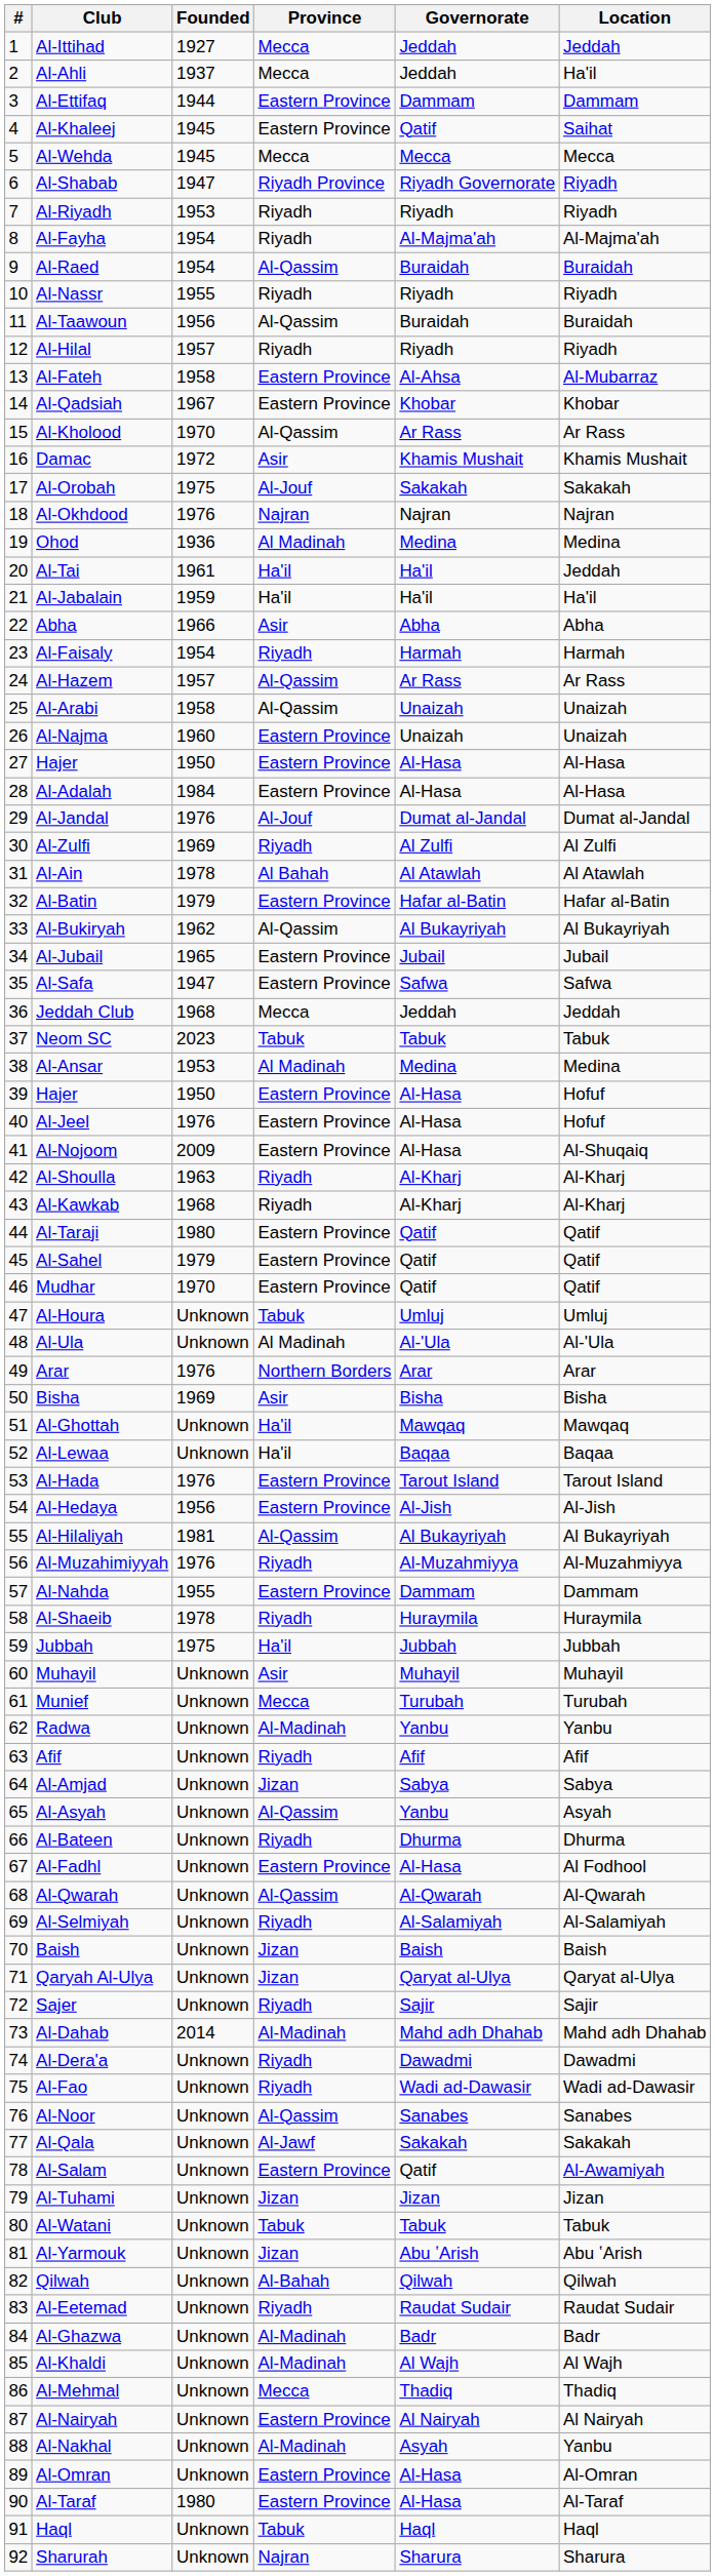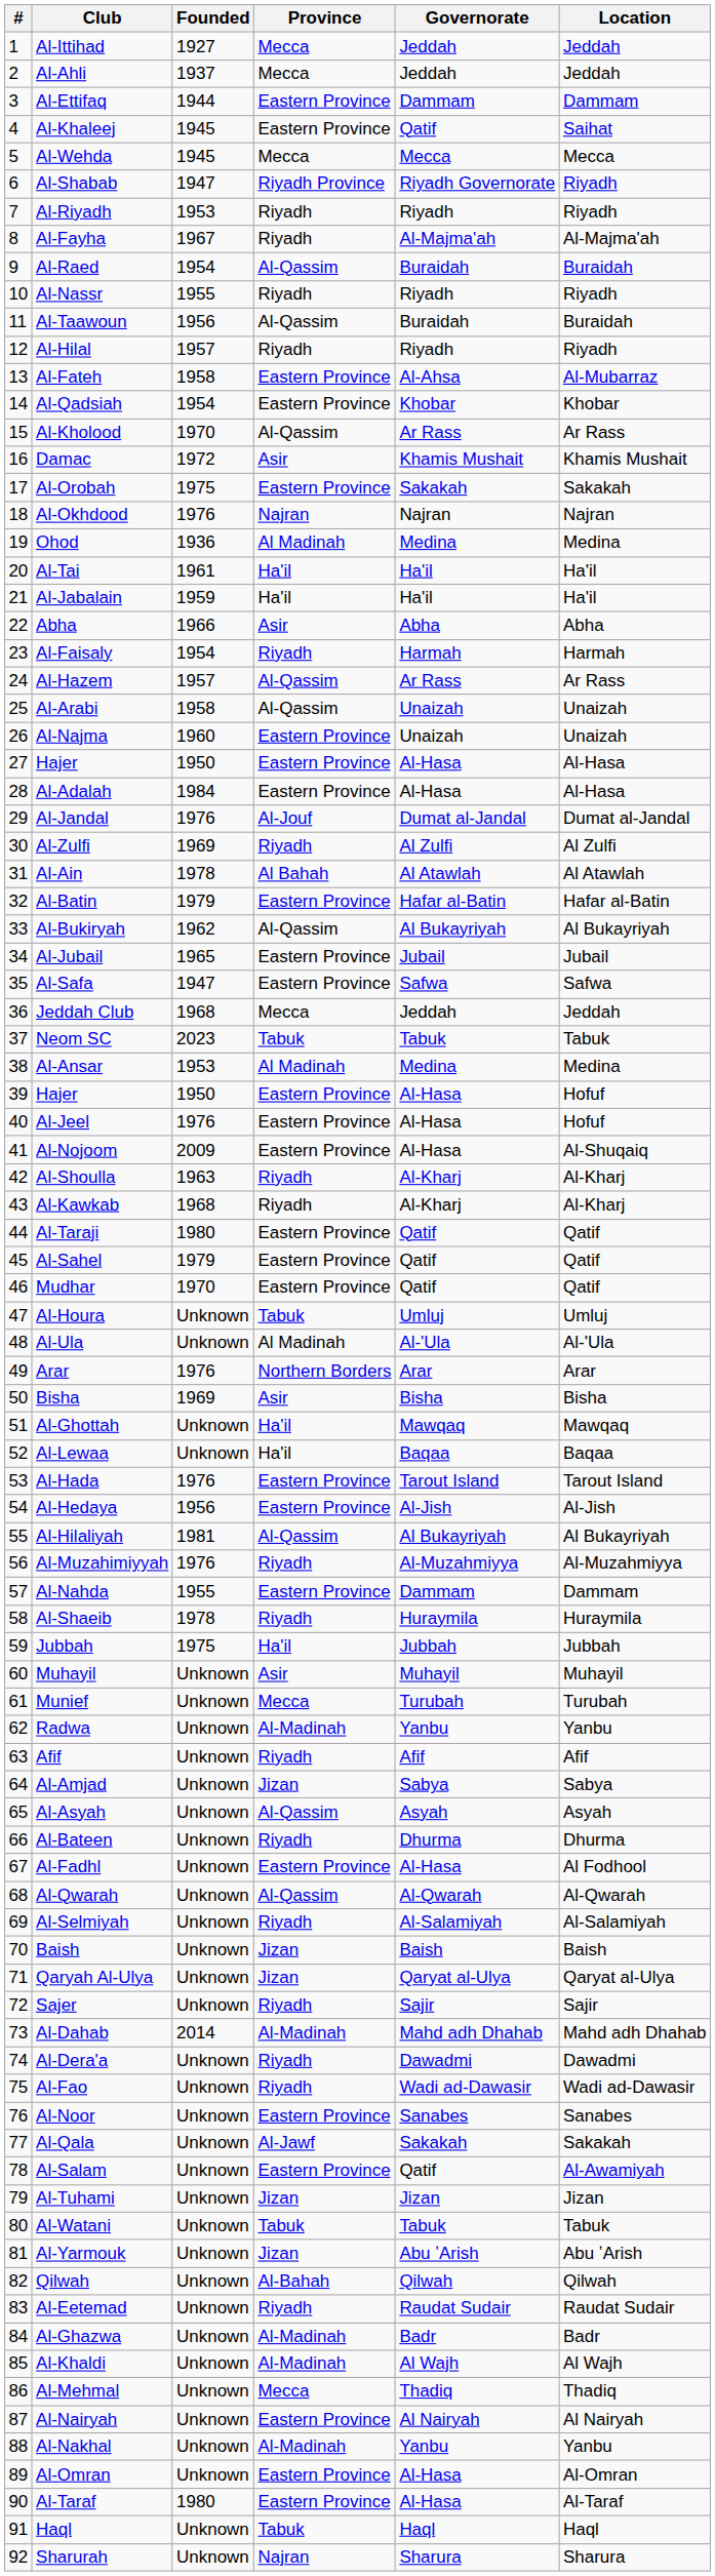 <table class="wikitable sortable nowrap">
 <tr>
 <th>#</th>
 <th>Club</th>
 <th>Founded</th>
 <th>Province</th>
 <th>Governorate</th>
 <th>Location</th>
 </tr>
 <tr>
 <td>1</td>
 <td><a href='#'>Al-Ittihad</a></td>
 <td>1927</td>
 <td><a href='#'>Mecca</a></td>
 <td><a href='#'>Jeddah</a></td>
 <td><a href='#'>Jeddah</a></td>
 </tr>
 <tr>
 <td>2</td>
 <td><a href='#'>Al-Ahli</a></td>
 <td>1937</td>
 <td>Mecca</td>
 <td>Jeddah</td>
-<td>Ha'il</td>
+<td>Jeddah</td>
 </tr>
 <tr>
 <td>3</td>
 <td><a href='#'>Al-Ettifaq</a></td>
 <td>1944</td>
 <td><a href='#'>Eastern Province</a></td>
 <td><a href='#'>Dammam</a></td>
 <td><a href='#'>Dammam</a></td>
 </tr>
 <tr>
 <td>4</td>
 <td><a href='#'>Al-Khaleej</a></td>
 <td>1945</td>
 <td>Eastern Province</td>
 <td><a href='#'>Qatif</a></td>
 <td><a href='#'>Saihat</a></td>
 </tr>
 <tr>
 <td>5</td>
 <td><a href='#'>Al-Wehda</a></td>
 <td>1945</td>
 <td>Mecca</td>
 <td><a href='#'>Mecca</a></td>
 <td>Mecca</td>
 </tr>
 <tr>
 <td>6</td>
 <td><a href='#'>Al-Shabab</a></td>
 <td>1947</td>
 <td><a href='#'>Riyadh Province</a></td>
 <td><a href='#'>Riyadh Governorate</a></td>
 <td><a href='#'>Riyadh</a></td>
 </tr>
 <tr>
 <td>7</td>
 <td><a href='#'>Al-Riyadh</a></td>
 <td>1953</td>
 <td>Riyadh</td>
 <td>Riyadh</td>
 <td>Riyadh</td>
 </tr>
 <tr>
 <td>8</td>
 <td><a href='#'>Al-Fayha</a></td>
-<td>1954</td>
+<td>1967</td>
 <td>Riyadh</td>
 <td><a href='#'>Al-Majma'ah</a></td>
 <td>Al-Majma'ah</td>
 </tr>
 <tr>
 <td>9</td>
 <td><a href='#'>Al-Raed</a></td>
 <td>1954</td>
 <td><a href='#'>Al-Qassim</a></td>
 <td><a href='#'>Buraidah</a></td>
 <td><a href='#'>Buraidah</a></td>
 </tr>
 <tr>
 <td>10</td>
 <td><a href='#'>Al-Nassr</a></td>
 <td>1955</td>
 <td>Riyadh</td>
 <td>Riyadh</td>
 <td>Riyadh</td>
 </tr>
 <tr>
 <td>11</td>
 <td><a href='#'>Al-Taawoun</a></td>
 <td>1956</td>
 <td>Al-Qassim</td>
 <td>Buraidah</td>
 <td>Buraidah</td>
 </tr>
 <tr>
 <td>12</td>
 <td><a href='#'>Al-Hilal</a></td>
 <td>1957</td>
 <td>Riyadh</td>
 <td>Riyadh</td>
 <td>Riyadh</td>
 </tr>
 <tr>
 <td>13</td>
 <td><a href='#'>Al-Fateh</a></td>
 <td>1958</td>
 <td><a href='#'>Eastern Province</a></td>
 <td><a href='#'>Al-Ahsa</a></td>
 <td><a href='#'>Al-Mubarraz</a></td>
 </tr>
 <tr>
 <td>14</td>
 <td><a href='#'>Al-Qadsiah</a></td>
-<td>1967</td>
+<td>1954</td>
 <td>Eastern Province</td>
 <td><a href='#'>Khobar</a></td>
 <td>Khobar</td>
 </tr>
 <tr>
 <td>15</td>
 <td><a href='#'>Al-Kholood</a></td>
 <td>1970</td>
 <td>Al-Qassim</td>
 <td><a href='#'>Ar Rass</a></td>
 <td>Ar Rass</td>
 </tr>
 <tr>
 <td>16</td>
 <td><a href='#'>Damac</a></td>
 <td>1972</td>
 <td><a href='#'>Asir</a></td>
 <td><a href='#'>Khamis Mushait</a></td>
 <td>Khamis Mushait</td>
 </tr>
 <tr>
 <td>17</td>
 <td><a href='#'>Al-Orobah</a></td>
 <td>1975</td>
-<td><a href='#'>Al-Jouf</a></td>
+<td><a href='#'>Eastern Province</a></td>
 <td><a href='#'>Sakakah</a></td>
 <td>Sakakah</td>
 </tr>
 <tr>
 <td>18</td>
 <td><a href='#'>Al-Okhdood</a></td>
 <td>1976</td>
 <td><a href='#'>Najran</a></td>
 <td>Najran</td>
 <td>Najran</td>
 </tr>
 <tr>
 <td>19</td>
 <td><a href='#'>Ohod</a></td>
 <td>1936</td>
 <td><a href='#'>Al Madinah</a></td>
 <td><a href='#'>Medina</a></td>
 <td>Medina</td>
 </tr>
 <tr>
 <td>20</td>
 <td><a href='#'>Al-Tai</a></td>
 <td>1961</td>
 <td><a href='#'>Ha'il</a></td>
 <td><a href='#'>Ha'il</a></td>
-<td>Jeddah</td>
+<td>Ha'il</td>
 </tr>
 <tr>
 <td>21</td>
 <td><a href='#'>Al-Jabalain</a></td>
 <td>1959</td>
 <td>Ha'il</td>
 <td>Ha'il</td>
 <td>Ha'il</td>
 </tr>
 <tr>
 <td>22</td>
 <td><a href='#'>Abha</a></td>
 <td>1966</td>
 <td><a href='#'>Asir</a></td>
 <td><a href='#'>Abha</a></td>
 <td>Abha</td>
 </tr>
 <tr>
 <td>23</td>
 <td><a href='#'>Al-Faisaly</a></td>
 <td>1954</td>
 <td><a href='#'>Riyadh</a></td>
 <td><a href='#'>Harmah</a></td>
 <td>Harmah</td>
 </tr>
 <tr>
 <td>24</td>
 <td><a href='#'>Al-Hazem</a></td>
 <td>1957</td>
 <td><a href='#'>Al-Qassim</a></td>
 <td><a href='#'>Ar Rass</a></td>
 <td>Ar Rass</td>
 </tr>
 <tr>
 <td>25</td>
 <td><a href='#'>Al-Arabi</a></td>
 <td>1958</td>
 <td>Al-Qassim</td>
 <td><a href='#'>Unaizah</a></td>
 <td>Unaizah</td>
 </tr>
 <tr>
 <td>26</td>
 <td><a href='#'>Al-Najma</a></td>
 <td>1960</td>
 <td><a href='#'>Eastern Province</a></td>
 <td>Unaizah</td>
 <td>Unaizah</td>
 </tr>
 <tr>
 <td>27</td>
 <td><a href='#'>Hajer</a></td>
 <td>1950</td>
 <td><a href='#'>Eastern Province</a></td>
 <td><a href='#'>Al-Hasa</a></td>
 <td>Al-Hasa</td>
 </tr>
 <tr>
 <td>28</td>
 <td><a href='#'>Al-Adalah</a></td>
 <td>1984</td>
 <td>Eastern Province</td>
 <td>Al-Hasa</td>
 <td>Al-Hasa</td>
 </tr>
 <tr>
 <td>29</td>
 <td><a href='#'>Al-Jandal</a></td>
 <td>1976</td>
 <td><a href='#'>Al-Jouf</a></td>
 <td><a href='#'>Dumat al-Jandal</a></td>
 <td>Dumat al-Jandal</td>
 </tr>
 <tr>
 <td>30</td>
 <td><a href='#'>Al-Zulfi</a></td>
 <td>1969</td>
 <td><a href='#'>Riyadh</a></td>
 <td><a href='#'>Al Zulfi</a></td>
 <td>Al Zulfi</td>
 </tr>
 <tr>
 <td>31</td>
 <td><a href='#'>Al-Ain</a></td>
 <td>1978</td>
 <td><a href='#'>Al Bahah</a></td>
 <td><a href='#'>Al Atawlah</a></td>
 <td>Al Atawlah</td>
 </tr>
 <tr>
 <td>32</td>
 <td><a href='#'>Al-Batin</a></td>
 <td>1979</td>
 <td><a href='#'>Eastern Province</a></td>
 <td><a href='#'>Hafar al-Batin</a></td>
 <td>Hafar al-Batin</td>
 </tr>
 <tr>
 <td>33</td>
 <td><a href='#'>Al-Bukiryah</a></td>
 <td>1962</td>
 <td>Al-Qassim</td>
 <td><a href='#'>Al Bukayriyah</a></td>
 <td>Al Bukayriyah</td>
 </tr>
 <tr>
 <td>34</td>
 <td><a href='#'>Al-Jubail</a></td>
 <td>1965</td>
 <td>Eastern Province</td>
 <td><a href='#'>Jubail</a></td>
 <td>Jubail</td>
 </tr>
 <tr>
 <td>35</td>
 <td><a href='#'>Al-Safa</a></td>
 <td>1947</td>
 <td>Eastern Province</td>
 <td><a href='#'>Safwa</a></td>
 <td>Safwa</td>
 </tr>
 <tr>
 <td>36</td>
 <td><a href='#'>Jeddah Club</a></td>
 <td>1968</td>
 <td>Mecca</td>
 <td>Jeddah</td>
 <td>Jeddah</td>
 </tr>
 <tr>
 <td>37</td>
 <td><a href='#'>Neom SC</a></td>
 <td>2023</td>
 <td><a href='#'>Tabuk</a></td>
 <td><a href='#'>Tabuk</a></td>
 <td>Tabuk</td>
 </tr>
 <tr>
 <td>38</td>
 <td><a href='#'>Al-Ansar</a></td>
 <td>1953</td>
 <td><a href='#'>Al Madinah</a></td>
 <td><a href='#'>Medina</a></td>
 <td>Medina</td>
 </tr>
 <tr>
 <td>39</td>
 <td><a href='#'>Hajer</a></td>
 <td>1950</td>
 <td><a href='#'>Eastern Province</a></td>
 <td><a href='#'>Al-Hasa</a></td>
 <td>Hofuf</td>
 </tr>
 <tr>
 <td>40</td>
 <td><a href='#'>Al-Jeel</a></td>
 <td>1976</td>
 <td>Eastern Province</td>
 <td>Al-Hasa</td>
 <td>Hofuf</td>
 </tr>
 <tr>
 <td>41</td>
 <td><a href='#'>Al-Nojoom</a></td>
 <td>2009</td>
 <td>Eastern Province</td>
 <td>Al-Hasa</td>
 <td>Al-Shuqaiq</td>
 </tr>
 <tr>
 <td>42</td>
 <td><a href='#'>Al-Shoulla</a></td>
 <td>1963</td>
 <td><a href='#'>Riyadh</a></td>
 <td><a href='#'>Al-Kharj</a></td>
 <td>Al-Kharj</td>
 </tr>
 <tr>
 <td>43</td>
 <td><a href='#'>Al-Kawkab</a></td>
 <td>1968</td>
 <td>Riyadh</td>
 <td>Al-Kharj</td>
 <td>Al-Kharj</td>
 </tr>
 <tr>
 <td>44</td>
 <td><a href='#'>Al-Taraji</a></td>
 <td>1980</td>
 <td>Eastern Province</td>
 <td><a href='#'>Qatif</a></td>
 <td>Qatif</td>
 </tr>
 <tr>
 <td>45</td>
 <td><a href='#'>Al-Sahel</a></td>
 <td>1979</td>
 <td>Eastern Province</td>
 <td>Qatif</td>
 <td>Qatif</td>
 </tr>
 <tr>
 <td>46</td>
 <td><a href='#'>Mudhar</a></td>
 <td>1970</td>
 <td>Eastern Province</td>
 <td>Qatif</td>
 <td>Qatif</td>
 </tr>
 <tr>
 <td>47</td>
 <td><a href='#'>Al-Houra</a></td>
 <td>Unknown</td>
 <td><a href='#'>Tabuk</a></td>
 <td><a href='#'>Umluj</a></td>
 <td>Umluj</td>
 </tr>
 <tr>
 <td>48</td>
 <td><a href='#'>Al-Ula</a></td>
 <td>Unknown</td>
 <td>Al Madinah</td>
 <td><a href='#'>Al-'Ula</a></td>
 <td>Al-'Ula</td>
 </tr>
 <tr>
 <td>49</td>
 <td><a href='#'>Arar</a></td>
 <td>1976</td>
 <td><a href='#'>Northern Borders</a></td>
 <td><a href='#'>Arar</a></td>
 <td>Arar</td>
 </tr>
 <tr>
 <td>50</td>
 <td><a href='#'>Bisha</a></td>
 <td>1969</td>
 <td><a href='#'>Asir</a></td>
 <td><a href='#'>Bisha</a></td>
 <td>Bisha</td>
 </tr>
 <tr>
 <td>51</td>
 <td><a href='#'>Al-Ghottah</a></td>
 <td>Unknown</td>
 <td><a href='#'>Ha'il</a></td>
 <td><a href='#'>Mawqaq</a></td>
 <td>Mawqaq</td>
 </tr>
 <tr>
 <td>52</td>
 <td><a href='#'>Al-Lewaa</a></td>
 <td>Unknown</td>
 <td>Ha'il</td>
 <td><a href='#'>Baqaa</a></td>
 <td>Baqaa</td>
 </tr>
 <tr>
 <td>53</td>
 <td><a href='#'>Al-Hada</a></td>
 <td>1976</td>
 <td><a href='#'>Eastern Province</a></td>
 <td><a href='#'>Tarout Island</a></td>
 <td>Tarout Island</td>
 </tr>
 <tr>
 <td>54</td>
 <td><a href='#'>Al-Hedaya</a></td>
 <td>1956</td>
 <td><a href='#'>Eastern Province</a></td>
 <td><a href='#'>Al-Jish</a></td>
 <td>Al-Jish</td>
 </tr>
 <tr>
 <td>55</td>
 <td><a href='#'>Al-Hilaliyah</a></td>
 <td>1981</td>
 <td><a href='#'>Al-Qassim</a></td>
 <td><a href='#'>Al Bukayriyah</a></td>
 <td>Al Bukayriyah</td>
 </tr>
 <tr>
 <td>56</td>
 <td><a href='#'>Al-Muzahimiyyah</a></td>
 <td>1976</td>
 <td><a href='#'>Riyadh</a></td>
 <td><a href='#'>Al-Muzahmiyya</a></td>
 <td>Al-Muzahmiyya</td>
 </tr>
 <tr>
 <td>57</td>
 <td><a href='#'>Al-Nahda</a></td>
 <td>1955</td>
 <td><a href='#'>Eastern Province</a></td>
 <td><a href='#'>Dammam</a></td>
 <td>Dammam</td>
 </tr>
 <tr>
 <td>58</td>
 <td><a href='#'>Al-Shaeib</a></td>
 <td>1978</td>
 <td><a href='#'>Riyadh</a></td>
 <td><a href='#'>Huraymila</a></td>
 <td>Huraymila</td>
 </tr>
 <tr>
 <td>59</td>
 <td><a href='#'>Jubbah</a></td>
 <td>1975</td>
 <td><a href='#'>Ha'il</a></td>
 <td><a href='#'>Jubbah</a></td>
 <td>Jubbah</td>
 </tr>
 <tr>
 <td>60</td>
 <td><a href='#'>Muhayil</a></td>
 <td>Unknown</td>
 <td><a href='#'>Asir</a></td>
 <td><a href='#'>Muhayil</a></td>
 <td>Muhayil</td>
 </tr>
 <tr>
 <td>61</td>
 <td><a href='#'>Munief</a></td>
 <td>Unknown</td>
 <td><a href='#'>Mecca</a></td>
 <td><a href='#'>Turubah</a></td>
 <td>Turubah</td>
 </tr>
 <tr>
 <td>62</td>
 <td><a href='#'>Radwa</a></td>
 <td>Unknown</td>
 <td><a href='#'>Al-Madinah</a></td>
 <td><a href='#'>Yanbu</a></td>
 <td>Yanbu</td>
 </tr>
 <tr>
 <td>63</td>
 <td><a href='#'>Afif</a></td>
 <td>Unknown</td>
 <td><a href='#'>Riyadh</a></td>
 <td><a href='#'>Afif</a></td>
 <td>Afif</td>
 </tr>
 <tr>
 <td>64</td>
 <td><a href='#'>Al-Amjad</a></td>
 <td>Unknown</td>
 <td><a href='#'>Jizan</a></td>
 <td><a href='#'>Sabya</a></td>
 <td>Sabya</td>
 </tr>
 <tr>
 <td>65</td>
 <td><a href='#'>Al-Asyah</a></td>
 <td>Unknown</td>
 <td><a href='#'>Al-Qassim</a></td>
-<td><a href='#'>Yanbu</a></td>
+<td><a href='#'>Asyah</a></td>
 <td>Asyah</td>
 </tr>
 <tr>
 <td>66</td>
 <td><a href='#'>Al-Bateen</a></td>
 <td>Unknown</td>
 <td><a href='#'>Riyadh</a></td>
 <td><a href='#'>Dhurma</a></td>
 <td>Dhurma</td>
 </tr>
 <tr>
 <td>67</td>
 <td><a href='#'>Al-Fadhl</a></td>
 <td>Unknown</td>
 <td><a href='#'>Eastern Province</a></td>
 <td><a href='#'>Al-Hasa</a></td>
 <td>Al Fodhool</td>
 </tr>
 <tr>
 <td>68</td>
 <td><a href='#'>Al-Qwarah</a></td>
 <td>Unknown</td>
 <td><a href='#'>Al-Qassim</a></td>
 <td><a href='#'>Al-Qwarah</a></td>
 <td>Al-Qwarah</td>
 </tr>
 <tr>
 <td>69</td>
 <td><a href='#'>Al-Selmiyah</a></td>
 <td>Unknown</td>
 <td><a href='#'>Riyadh</a></td>
 <td><a href='#'>Al-Salamiyah</a></td>
 <td>Al-Salamiyah</td>
 </tr>
 <tr>
 <td>70</td>
 <td><a href='#'>Baish</a></td>
 <td>Unknown</td>
 <td><a href='#'>Jizan</a></td>
 <td><a href='#'>Baish</a></td>
 <td>Baish</td>
 </tr>
 <tr>
 <td>71</td>
 <td><a href='#'>Qaryah Al-Ulya</a></td>
 <td>Unknown</td>
 <td><a href='#'>Jizan</a></td>
 <td><a href='#'>Qaryat al-Ulya</a></td>
 <td>Qaryat al-Ulya</td>
 </tr>
 <tr>
 <td>72</td>
 <td><a href='#'>Sajer</a></td>
 <td>Unknown</td>
 <td><a href='#'>Riyadh</a></td>
 <td><a href='#'>Sajir</a></td>
 <td>Sajir</td>
 </tr>
 <tr>
 <td>73</td>
 <td><a href='#'>Al-Dahab</a></td>
 <td>2014</td>
 <td><a href='#'>Al-Madinah</a></td>
 <td><a href='#'>Mahd adh Dhahab</a></td>
 <td>Mahd adh Dhahab</td>
 </tr>
 <tr>
 <td>74</td>
 <td><a href='#'>Al-Dera'a</a></td>
 <td>Unknown</td>
 <td><a href='#'>Riyadh</a></td>
 <td><a href='#'>Dawadmi</a></td>
 <td>Dawadmi</td>
 </tr>
 <tr>
 <td>75</td>
 <td><a href='#'>Al-Fao</a></td>
 <td>Unknown</td>
 <td><a href='#'>Riyadh</a></td>
 <td><a href='#'>Wadi ad-Dawasir</a></td>
 <td>Wadi ad-Dawasir</td>
 </tr>
 <tr>
 <td>76</td>
 <td><a href='#'>Al-Noor</a></td>
 <td>Unknown</td>
-<td><a href='#'>Al-Qassim</a></td>
+<td><a href='#'>Eastern Province</a></td>
 <td><a href='#'>Sanabes</a></td>
 <td>Sanabes</td>
 </tr>
 <tr>
 <td>77</td>
 <td><a href='#'>Al-Qala</a></td>
 <td>Unknown</td>
 <td><a href='#'>Al-Jawf</a></td>
 <td><a href='#'>Sakakah</a></td>
 <td>Sakakah</td>
 </tr>
 <tr>
 <td>78</td>
 <td><a href='#'>Al-Salam</a></td>
 <td>Unknown</td>
 <td><a href='#'>Eastern Province</a></td>
 <td>Qatif</td>
 <td><a href='#'>Al-Awamiyah</a></td>
 </tr>
 <tr>
 <td>79</td>
 <td><a href='#'>Al-Tuhami</a></td>
 <td>Unknown</td>
 <td><a href='#'>Jizan</a></td>
 <td><a href='#'>Jizan</a></td>
 <td>Jizan</td>
 </tr>
 <tr>
 <td>80</td>
 <td><a href='#'>Al-Watani</a></td>
 <td>Unknown</td>
 <td><a href='#'>Tabuk</a></td>
 <td><a href='#'>Tabuk</a></td>
 <td>Tabuk</td>
 </tr>
 <tr>
 <td>81</td>
 <td><a href='#'>Al-Yarmouk</a></td>
 <td>Unknown</td>
 <td><a href='#'>Jizan</a></td>
 <td><a href='#'>Abu ʽArish</a></td>
 <td>Abu ʽArish</td>
 </tr>
 <tr>
 <td>82</td>
 <td><a href='#'>Qilwah</a></td>
 <td>Unknown</td>
 <td><a href='#'>Al-Bahah</a></td>
 <td><a href='#'>Qilwah</a></td>
 <td>Qilwah</td>
 </tr>
 <tr>
 <td>83</td>
 <td><a href='#'>Al-Eetemad</a></td>
 <td>Unknown</td>
 <td><a href='#'>Riyadh</a></td>
 <td><a href='#'>Raudat Sudair</a></td>
 <td>Raudat Sudair</td>
 </tr>
 <tr>
 <td>84</td>
 <td><a href='#'>Al-Ghazwa</a></td>
 <td>Unknown</td>
 <td><a href='#'>Al-Madinah</a></td>
 <td><a href='#'>Badr</a></td>
 <td>Badr</td>
 </tr>
 <tr>
 <td>85</td>
 <td><a href='#'>Al-Khaldi</a></td>
 <td>Unknown</td>
 <td><a href='#'>Al-Madinah</a></td>
 <td><a href='#'>Al Wajh</a></td>
 <td>Al Wajh</td>
 </tr>
 <tr>
 <td>86</td>
 <td><a href='#'>Al-Mehmal</a></td>
 <td>Unknown</td>
 <td><a href='#'>Mecca</a></td>
 <td><a href='#'>Thadiq</a></td>
 <td>Thadiq</td>
 </tr>
 <tr>
 <td>87</td>
 <td><a href='#'>Al-Nairyah</a></td>
 <td>Unknown</td>
 <td><a href='#'>Eastern Province</a></td>
 <td><a href='#'>Al Nairyah</a></td>
 <td>Al Nairyah</td>
 </tr>
 <tr>
 <td>88</td>
 <td><a href='#'>Al-Nakhal</a></td>
 <td>Unknown</td>
 <td><a href='#'>Al-Madinah</a></td>
-<td><a href='#'>Asyah</a></td>
+<td><a href='#'>Yanbu</a></td>
 <td>Yanbu</td>
 </tr>
 <tr>
 <td>89</td>
 <td><a href='#'>Al-Omran</a></td>
 <td>Unknown</td>
 <td><a href='#'>Eastern Province</a></td>
 <td><a href='#'>Al-Hasa</a></td>
 <td>Al-Omran</td>
 </tr>
 <tr>
 <td>90</td>
 <td><a href='#'>Al-Taraf</a></td>
 <td>1980</td>
 <td><a href='#'>Eastern Province</a></td>
 <td><a href='#'>Al-Hasa</a></td>
 <td>Al-Taraf</td>
 </tr>
 <tr>
 <td>91</td>
 <td><a href='#'>Haql</a></td>
 <td>Unknown</td>
 <td><a href='#'>Tabuk</a></td>
 <td><a href='#'>Haql</a></td>
 <td>Haql</td>
 </tr>
 <tr>
 <td>92</td>
 <td><a href='#'>Sharurah</a></td>
 <td>Unknown</td>
 <td><a href='#'>Najran</a></td>
 <td><a href='#'>Sharura</a></td>
 <td>Sharura</td>
 </tr>
 </table>
